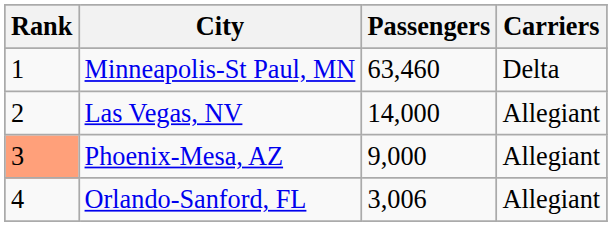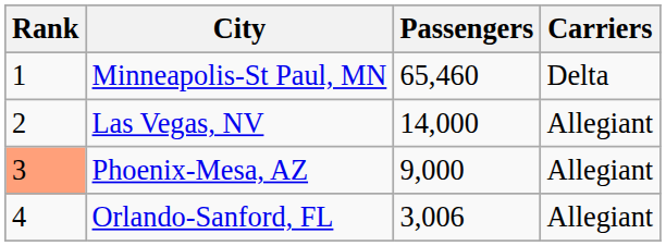 <table class="wikitable" style="font-size: 95%" width= align=>
 <tr>
 <th>Rank</th>
 <th>City</th>
 <th>Passengers</th>
 <th>Carriers</th>
 </tr>
 <tr>
 <td>1</td>
 <td> <a href='#'>Minneapolis-St Paul, MN</a></td>
-<td>63,460</td>
+<td>65,460</td>
 <td>Delta</td>
 </tr>
 <tr>
 <td>2</td>
 <td> <a href='#'>Las Vegas, NV</a></td>
 <td>14,000</td>
 <td>Allegiant</td>
 </tr>
 <tr>
 <td style="background: lightsalmon;">3</td>
 <td> <a href='#'>Phoenix-Mesa, AZ</a></td>
 <td>9,000</td>
 <td>Allegiant</td>
 </tr>
 <tr>
 <td>4</td>
 <td> <a href='#'>Orlando-Sanford, FL</a></td>
 <td>3,006</td>
 <td>Allegiant</td>
 </tr>
 </table>
